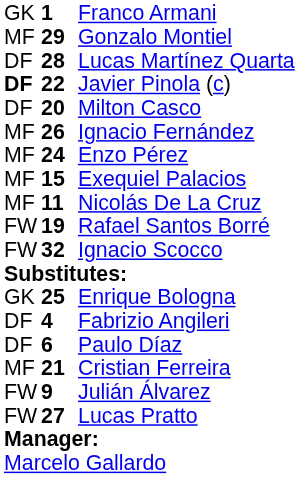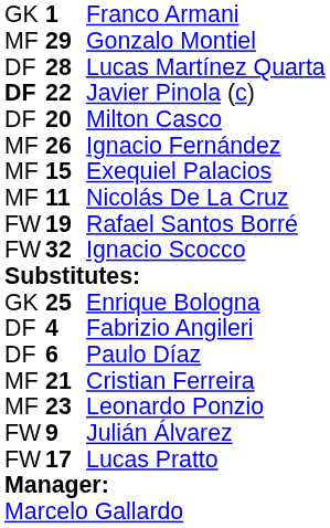 <table cellspacing="0" cellpadding="0" style="font-size:90%; margin:0.2em auto;">
 <tr>
 <th width="25"></th>
 <th width="25"></th>
 </tr>
 <tr>
 <td>GK</td>
 <td><strong>1</strong></td>
 <td> <a href='#'>Franco Armani</a></td>
 </tr>
 <tr>
 <td>MF</td>
 <td><strong>29</strong></td>
 <td> <a href='#'>Gonzalo Montiel</a></td>
 </tr>
 <tr>
 <td>DF</td>
 <td><strong>28</strong></td>
 <td> <a href='#'>Lucas Martínez Quarta</a></td>
 </tr>
 <tr>
 <td><strong>DF</strong></td>
 <td><strong>22</strong></td>
 <td> <a href='#'>Javier Pinola</a> (<a href='#'>c</a>)</td>
 </tr>
 <tr>
 <td>DF</td>
 <td><strong>20</strong></td>
 <td> <a href='#'>Milton Casco</a></td>
 </tr>
 <tr>
 <td>MF</td>
 <td><strong>26</strong></td>
 <td> <a href='#'>Ignacio Fernández</a></td>
-</tr>
-<tr>
-<td>MF</td>
-<td><strong>24</strong></td>
-<td> <a href='#'>Enzo Pérez</a></td>
-<td></td>
-<td></td>
 </tr>
 <tr>
 <td>MF</td>
 <td><strong>15</strong></td>
 <td> <a href='#'>Exequiel Palacios</a></td>
 <td></td>
 <td></td>
 </tr>
 <tr>
 <td>MF</td>
 <td><strong>11</strong></td>
 <td> <a href='#'>Nicolás De La Cruz</a></td>
 </tr>
 <tr>
 <td>FW</td>
 <td><strong>19</strong></td>
 <td> <a href='#'>Rafael Santos Borré</a></td>
 <td></td>
 <td></td>
 </tr>
 <tr>
 <td>FW</td>
 <td><strong>32</strong></td>
 <td> <a href='#'>Ignacio Scocco</a></td>
 </tr>
 <tr>
 <td colspan=3><strong>Substitutes:</strong></td>
 </tr>
 <tr>
 <td>GK</td>
 <td><strong>25</strong></td>
 <td> <a href='#'>Enrique Bologna</a></td>
 </tr>
 <tr>
 <td>DF</td>
 <td><strong>4</strong></td>
 <td> <a href='#'>Fabrizio Angileri</a></td>
 </tr>
 <tr>
 <td>DF</td>
 <td><strong>6</strong></td>
 <td> <a href='#'>Paulo Díaz</a></td>
 </tr>
 <tr>
 <td>MF</td>
 <td><strong>21</strong></td>
 <td> <a href='#'>Cristian Ferreira</a></td>
 </tr>
 <tr>
+<td>MF</td>
+<td><strong>23</strong></td>
+<td> <a href='#'>Leonardo Ponzio</a></td>
+<td></td>
+<td></td>
+</tr>
+<tr>
 <td>FW</td>
 <td><strong>9</strong></td>
 <td> <a href='#'>Julián Álvarez</a></td>
 <td></td>
 <td></td>
 </tr>
 <tr>
 <td>FW</td>
-<td><strong>27</strong></td>
+<td><strong>17</strong></td>
 <td> <a href='#'>Lucas Pratto</a></td>
 <td></td>
 <td></td>
 </tr>
 <tr>
 <td colspan=3><strong>Manager:</strong></td>
 </tr>
 <tr>
 <td colspan="4"> <a href='#'>Marcelo Gallardo</a></td>
 </tr>
 </table>
